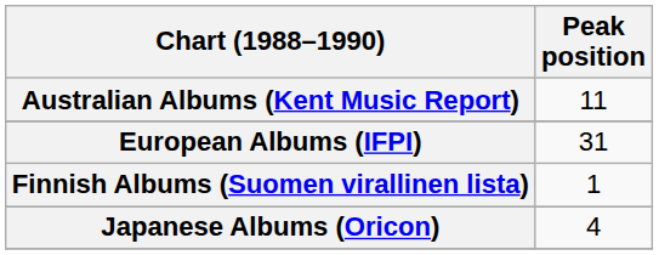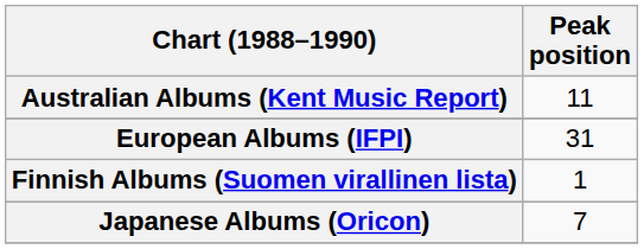 <table class="wikitable sortable plainrowheaders" style="text-align:center">
 <tr>
 <th scope="col">Chart (1988–1990)</th>
 <th scope="col">Peak<br>position</th>
 </tr>
 <tr>
 <th scope="row">Australian Albums (<a href='#'>Kent Music Report</a>)</th>
 <td>11</td>
 </tr>
 <tr>
 </tr>
 <tr>
 </tr>
 <tr>
 <th scope="row">European Albums (<a href='#'>IFPI</a>)</th>
 <td>31</td>
 </tr>
 <tr>
 <th scope="row">Finnish Albums (<a href='#'>Suomen virallinen lista</a>)</th>
 <td>1</td>
 </tr>
 <tr>
 </tr>
 <tr>
 <th scope="row">Japanese Albums (<a href='#'>Oricon</a>)</th>
-<td align="center">4</td>
+<td align="center">7</td>
 </tr>
 <tr>
 </tr>
 <tr>
 </tr>
 <tr>
 </tr>
 <tr>
 </tr>
 <tr>
 </tr>
 <tr>
 </tr>
 </table>
